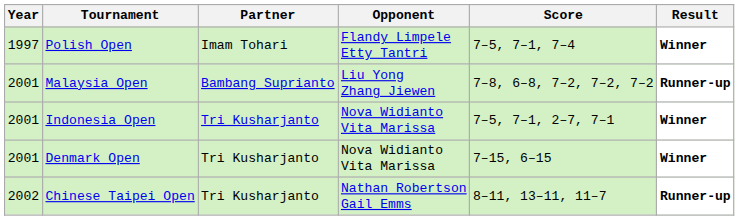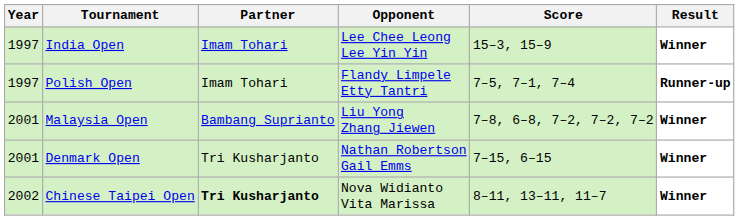 <table class="sortable wikitable" style="font-size: 90%;">
 <tr>
 <th>Year</th>
 <th>Tournament</th>
 <th>Partner</th>
 <th>Opponent</th>
 <th>Score</th>
 <th>Result</th>
 </tr>
 <tr style="background:#D4F1C5">
 <td align="center">1997</td>
+<td align="left"><a href='#'>India Open</a></td>
+<td align="left"> <a href='#'>Imam Tohari</a></td>
+<td align="left"> <a href='#'>Lee Chee Leong</a> <br>  <a href='#'>Lee Yin Yin</a></td>
+<td align="left">15–3, 15–9</td>
+<td style="text-align:left; background:white"> <strong>Winner</strong></td>
+</tr>
+<tr style="background:#D4F1C5">
+<td align="center">1997</td>
 <td align="left"><a href='#'>Polish Open</a></td>
 <td align="left"> Imam Tohari</td>
 <td align="left"> <a href='#'>Flandy Limpele</a> <br>  <a href='#'>Etty Tantri</a></td>
 <td align="left">7–5, 7–1, 7–4</td>
-<td style="text-align:left; background:white"> <strong>Winner</strong></td>
+<td style="text-align:left; background:white"> <strong>Runner-up</strong></td>
 </tr>
 <tr style="background:#D4F1C5">
 <td align="center">2001</td>
 <td align="left"><a href='#'>Malaysia Open</a></td>
 <td align="left"> <a href='#'>Bambang Suprianto</a></td>
 <td align="left"> <a href='#'>Liu Yong</a> <br>  <a href='#'>Zhang Jiewen</a></td>
 <td align="left">7–8, 6–8, 7–2, 7–2, 7–2</td>
-<td style="text-align:left; background:white"> <strong>Runner-up</strong></td>
-</tr>
-<tr style="background:#D4F1C5">
-<td align="center">2001</td>
-<td align="left"><a href='#'>Indonesia Open</a></td>
-<td align="left"> <a href='#'>Tri Kusharjanto</a></td>
-<td align="left"> <a href='#'>Nova Widianto</a> <br>  <a href='#'>Vita Marissa</a></td>
-<td align="left">7–5, 7–1, 2–7, 7–1</td>
 <td style="text-align:left; background:white"> <strong>Winner</strong></td>
 </tr>
 <tr style="background:#D4F1C5">
 <td align="center">2001</td>
 <td align="left"><a href='#'>Denmark Open</a></td>
 <td align="left"> Tri Kusharjanto</td>
-<td align="left"> Nova Widianto <br>  Vita Marissa</td>
+<td align="left"> <a href='#'>Nathan Robertson</a> <br>  <a href='#'>Gail Emms</a></td>
 <td align="left">7–15, 6–15</td>
 <td style="text-align:left; background:white"> <strong>Winner</strong></td>
 </tr>
 <tr style="background:#D4F1C5">
 <td align="center">2002</td>
 <td align="left"><a href='#'>Chinese Taipei Open</a></td>
-<td align="left"> Tri Kusharjanto</td>
-<td align="left"> <a href='#'>Nathan Robertson</a> <br>  <a href='#'>Gail Emms</a></td>
+<td align="left"><strong> Tri Kusharjanto</strong></td>
+<td align="left"> Nova Widianto <br>  Vita Marissa</td>
 <td align="left">8–11, 13–11, 11–7</td>
-<td style="text-align:left; background:white"> <strong>Runner-up</strong></td>
+<td style="text-align:left; background:white"> <strong>Winner</strong></td>
 </tr>
 </table>
